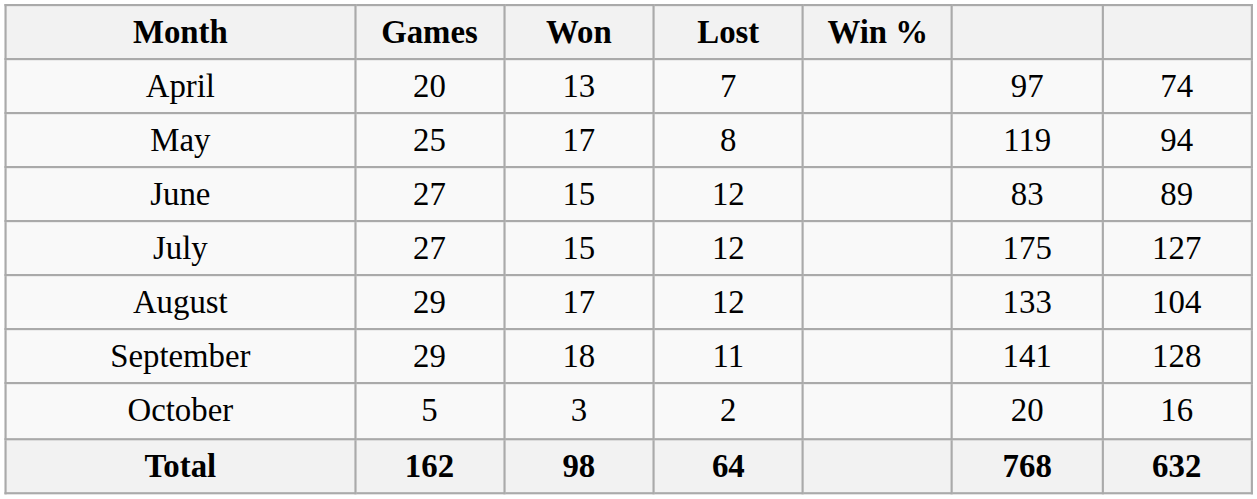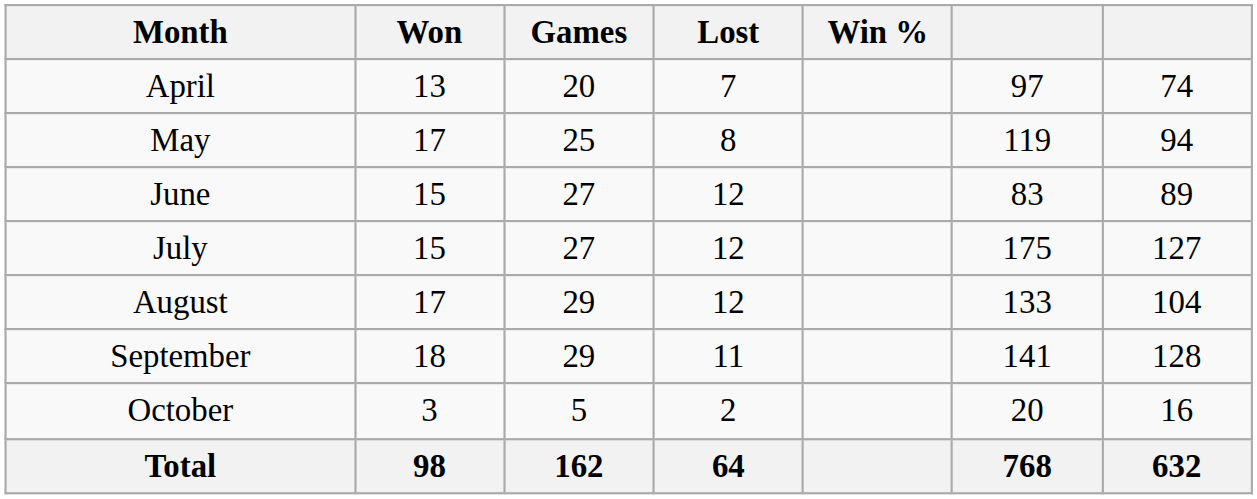 <table class="wikitable" style="font-size:95%; text-align:center; width:38em;margin:0.5em auto;">
 <tr>
 <th width="28%">Month</th>
+<th width="12%">Won</th>
 <th width="12%">Games</th>
-<th width="12%">Won</th>
 <th width="12%">Lost</th>
 <th width="12%">Win %</th>
 <th width="12%"></th>
 <th width="12%"></th>
 </tr>
 <tr>
 <td>April</td>
+<td>13</td>
 <td>20</td>
-<td>13</td>
 <td>7</td>
 <td></td>
 <td>97</td>
 <td>74</td>
 </tr>
 <tr>
 <td>May</td>
+<td>17</td>
 <td>25</td>
-<td>17</td>
 <td>8</td>
 <td></td>
 <td>119</td>
 <td>94</td>
 </tr>
 <tr>
 <td>June</td>
+<td>15</td>
 <td>27</td>
-<td>15</td>
 <td>12</td>
 <td></td>
 <td>83</td>
 <td>89</td>
 </tr>
 <tr>
 <td>July</td>
+<td>15</td>
 <td>27</td>
-<td>15</td>
 <td>12</td>
 <td></td>
 <td>175</td>
 <td>127</td>
 </tr>
 <tr>
 <td>August</td>
+<td>17</td>
 <td>29</td>
-<td>17</td>
 <td>12</td>
 <td></td>
 <td>133</td>
 <td>104</td>
 </tr>
 <tr>
 <td>September</td>
+<td>18</td>
 <td>29</td>
-<td>18</td>
 <td>11</td>
 <td></td>
 <td>141</td>
 <td>128</td>
 </tr>
 <tr>
 <td>October</td>
+<td>3</td>
 <td>5</td>
-<td>3</td>
 <td>2</td>
 <td></td>
 <td>20</td>
 <td>16</td>
 </tr>
 <tr>
 <th>Total</th>
+<th>98</th>
 <th>162</th>
-<th>98</th>
 <th>64</th>
 <th></th>
 <th>768</th>
 <th>632</th>
 </tr>
 </table>
